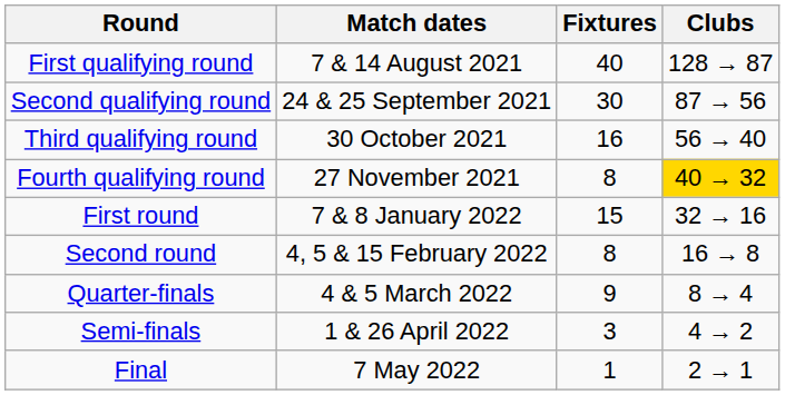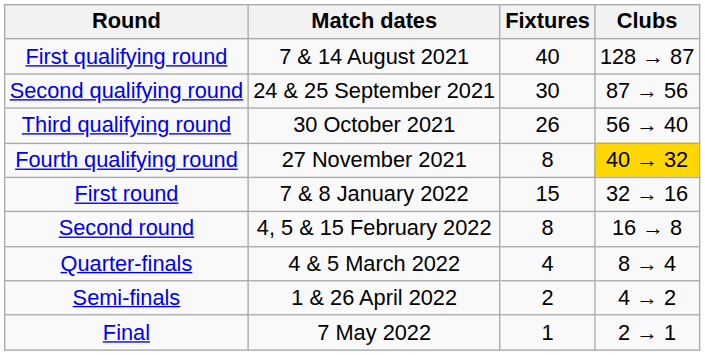 <table class="wikitable" style="text-align: center">
 <tr>
 <th>Round</th>
 <th>Match dates</th>
 <th>Fixtures</th>
 <th>Clubs</th>
 </tr>
 <tr>
 <td><a href='#'>First qualifying round</a></td>
 <td>7 & 14 August 2021</td>
 <td>40</td>
 <td>128 → 87</td>
 </tr>
 <tr>
 <td><a href='#'>Second qualifying round</a></td>
 <td>24 & 25 September 2021</td>
 <td>30</td>
 <td>87 → 56</td>
 </tr>
 <tr>
 <td><a href='#'>Third qualifying round</a></td>
 <td>30 October 2021</td>
-<td>16</td>
+<td>26</td>
 <td>56 → 40</td>
 </tr>
 <tr>
 <td><a href='#'>Fourth qualifying round</a></td>
 <td>27 November 2021</td>
 <td>8</td>
 <td style="background: gold;">40 → 32</td>
 </tr>
 <tr>
 <td><a href='#'>First round</a></td>
 <td>7 & 8 January 2022</td>
 <td>15</td>
 <td>32 → 16</td>
 </tr>
 <tr>
 <td><a href='#'>Second round</a></td>
 <td>4, 5 & 15 February 2022</td>
 <td>8</td>
 <td>16 → 8</td>
 </tr>
 <tr>
 <td><a href='#'>Quarter-finals</a></td>
 <td>4 & 5 March 2022</td>
-<td>9</td>
+<td>4</td>
 <td>8 → 4</td>
 </tr>
 <tr>
 <td><a href='#'>Semi-finals</a></td>
 <td>1 & 26 April 2022</td>
-<td>3</td>
+<td>2</td>
 <td>4 → 2</td>
 </tr>
 <tr>
 <td><a href='#'>Final</a></td>
 <td>7 May 2022</td>
 <td>1</td>
 <td>2 → 1</td>
 </tr>
 </table>
